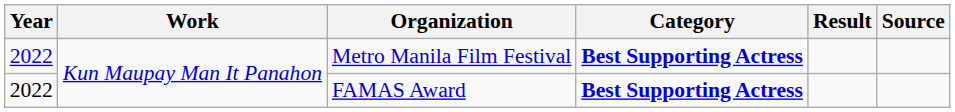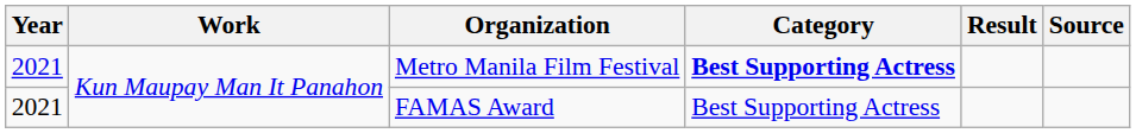 <table class="wikitable">
 <tr>
 <th>Year</th>
 <th>Work</th>
 <th>Organization</th>
 <th>Category</th>
 <th>Result</th>
 <th>Source </th>
 </tr>
 <tr>
-<td><a href='#'>2022</a></td>
+<td><a href='#'>2021</a></td>
 <td rowspan="2"><em><a href='#'>Kun Maupay Man It Panahon</a></em></td>
 <td><a href='#'>Metro Manila Film Festival</a></td>
 <td><strong><a href='#'>Best Supporting Actress</a></strong></td>
 <td></td>
 <td></td>
 </tr>
 <tr>
-<td>2022</td>
+<td>2021</td>
 <td><a href='#'>FAMAS Award</a></td>
-<td><strong><a href='#'>Best Supporting Actress</a></strong></td>
+<td><a href='#'>Best Supporting Actress</a></td>
 <td></td>
 <td></td>
 </tr>
 </table>
